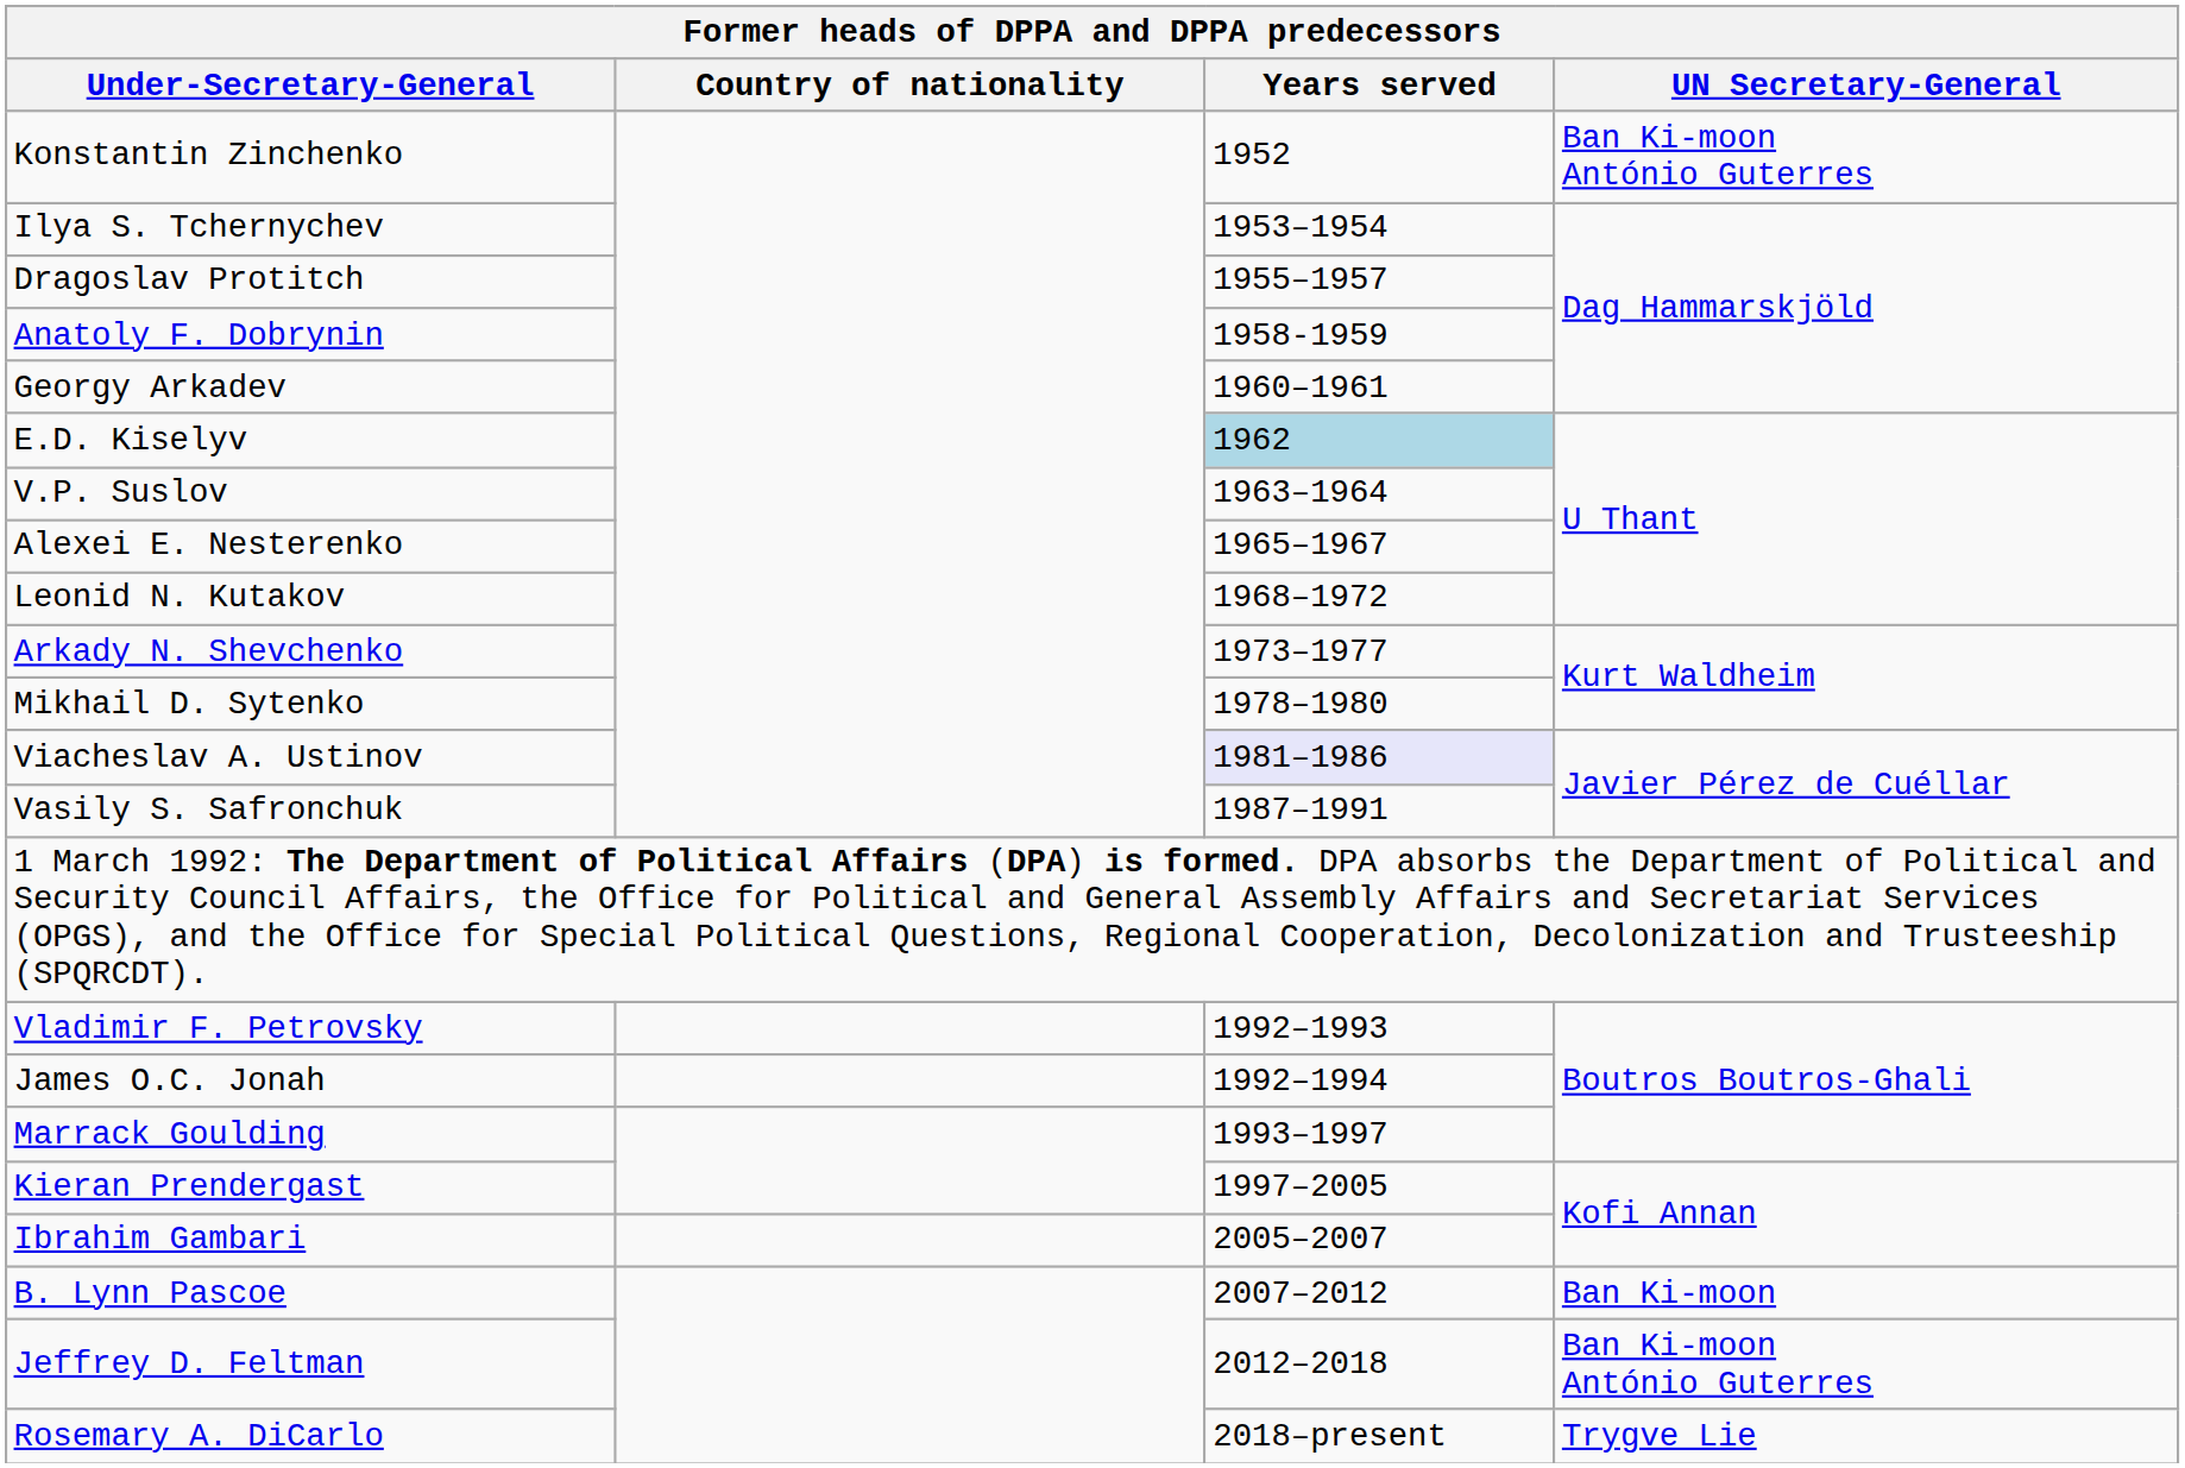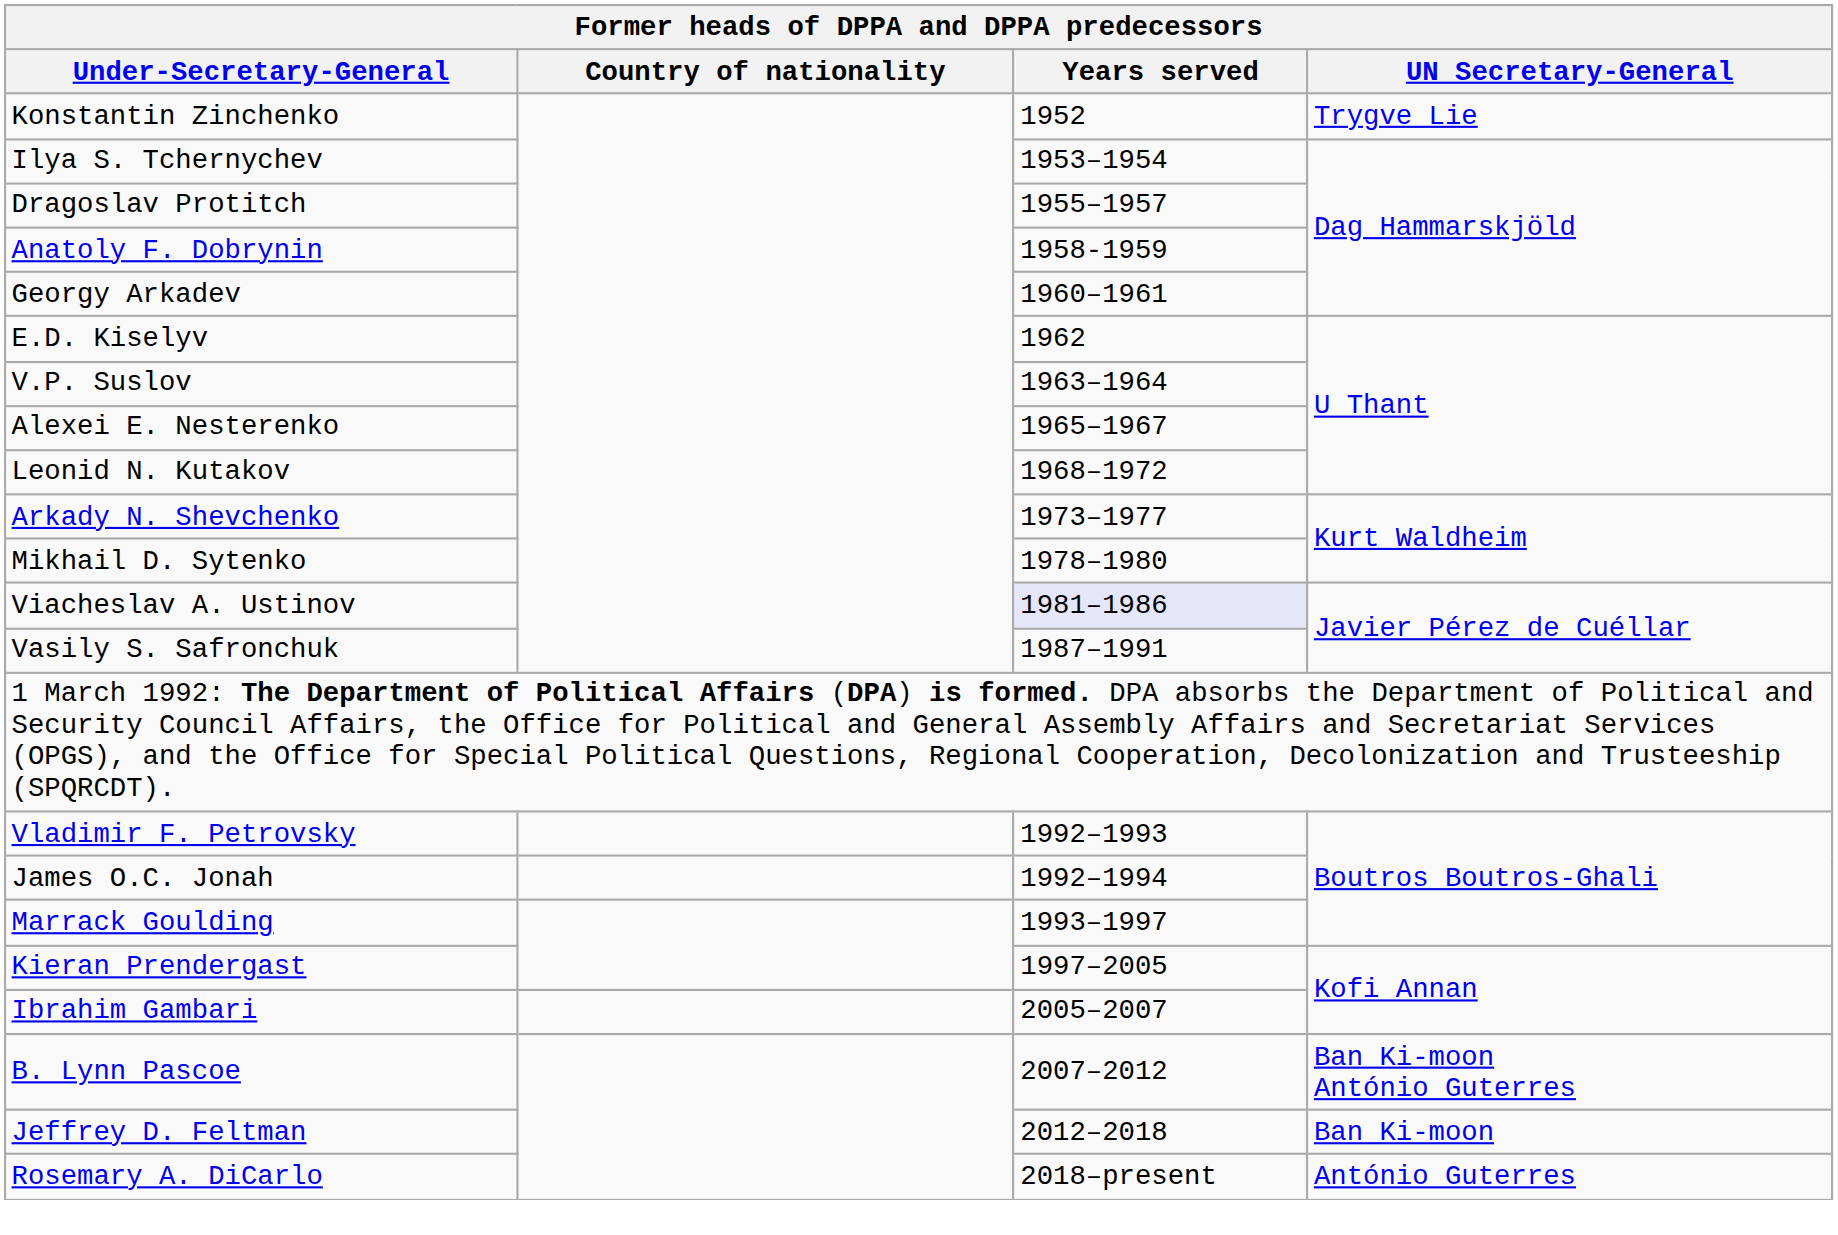 <table class="wikitable">
 <tr>
 <th colspan="4">Former heads of DPPA and DPPA predecessors</th>
 </tr>
 <tr>
 <th><a href='#'>Under-Secretary-General</a></th>
 <th>Country of nationality</th>
 <th>Years served</th>
 <th><a href='#'>UN Secretary-General</a></th>
 </tr>
 <tr>
 <td>Konstantin Zinchenko</td>
 <td rowspan="13"></td>
 <td>1952</td>
-<td><a href='#'>Ban Ki-moon</a><br><a href='#'>António Guterres</a></td>
+<td><a href='#'>Trygve Lie</a></td>
 </tr>
 <tr>
 <td>Ilya S. Tchernychev</td>
 <td>1953–1954</td>
 <td rowspan="4"><a href='#'>Dag Hammarskjöld</a></td>
 </tr>
 <tr>
 <td Dragoslav Protich>Dragoslav Protitch</td>
 <td>1955–1957</td>
 </tr>
 <tr>
 <td><a href='#'>Anatoly F. Dobrynin</a></td>
 <td>1958-1959</td>
 </tr>
 <tr>
 <td>Georgy Arkadev</td>
 <td>1960–1961</td>
 </tr>
 <tr>
 <td>E.D. Kiselyv</td>
-<td style="background: lightblue;">1962</td>
+<td>1962</td>
 <td rowspan="4"><a href='#'>U Thant</a></td>
 </tr>
 <tr>
 <td>V.P. Suslov</td>
 <td>1963–1964</td>
 </tr>
 <tr>
 <td>Alexei E. Nesterenko</td>
 <td>1965–1967</td>
 </tr>
 <tr>
 <td>Leonid N. Kutakov</td>
 <td>1968–1972</td>
 </tr>
 <tr>
 <td><a href='#'>Arkady N. Shevchenko</a></td>
 <td>1973–1977</td>
 <td rowspan="2"><a href='#'>Kurt Waldheim</a></td>
 </tr>
 <tr>
 <td>Mikhail D. Sytenko</td>
 <td>1978–1980</td>
 </tr>
 <tr>
 <td>Viacheslav A. Ustinov</td>
 <td style="background: lavender;">1981–1986</td>
 <td rowspan="2"><a href='#'>Javier Pérez de Cuéllar</a></td>
 </tr>
 <tr>
 <td>Vasily S. Safronchuk</td>
 <td>1987–1991</td>
 </tr>
 <tr>
 <td colspan="4">1 March 1992: <strong>The</strong> <strong>Department of Political Affairs</strong> (<strong>DPA</strong>) <strong>is formed.</strong> DPA absorbs the Department of Political and Security Council Affairs, the Office for Political and General Assembly Affairs and Secretariat Services (OPGS), and the Office for Special Political Questions, Regional Cooperation, Decolonization and Trusteeship (SPQRCDT).</td>
 </tr>
 <tr>
 <td><a href='#'>Vladimir F. Petrovsky</a></td>
 <td></td>
 <td>1992–1993</td>
 <td rowspan="3"><a href='#'>Boutros Boutros-Ghali</a></td>
 </tr>
 <tr>
 <td>James O.C. Jonah</td>
 <td></td>
 <td>1992–1994</td>
 </tr>
 <tr>
 <td><a href='#'>Marrack Goulding</a></td>
 <td rowspan="2"></td>
 <td>1993–1997</td>
 </tr>
 <tr>
 <td><a href='#'>Kieran Prendergast</a></td>
 <td>1997–2005</td>
 <td rowspan="2"><a href='#'>Kofi Annan</a></td>
 </tr>
 <tr>
 <td><a href='#'>Ibrahim Gambari</a></td>
 <td></td>
 <td>2005–2007</td>
 </tr>
 <tr>
 <td><a href='#'>B. Lynn Pascoe</a></td>
 <td rowspan="3"></td>
 <td>2007–2012</td>
-<td><a href='#'>Ban Ki-moon</a></td>
+<td><a href='#'>Ban Ki-moon</a><br><a href='#'>António Guterres</a></td>
 </tr>
 <tr>
 <td><a href='#'>Jeffrey D. Feltman</a></td>
 <td>2012–2018</td>
-<td><a href='#'>Ban Ki-moon</a><br><a href='#'>António Guterres</a></td>
+<td><a href='#'>Ban Ki-moon</a></td>
 </tr>
 <tr>
 <td><a href='#'>Rosemary A. DiCarlo</a></td>
 <td>2018–present</td>
-<td><a href='#'>Trygve Lie</a></td>
+<td><a href='#'>António Guterres</a></td>
 </tr>
 </table>
